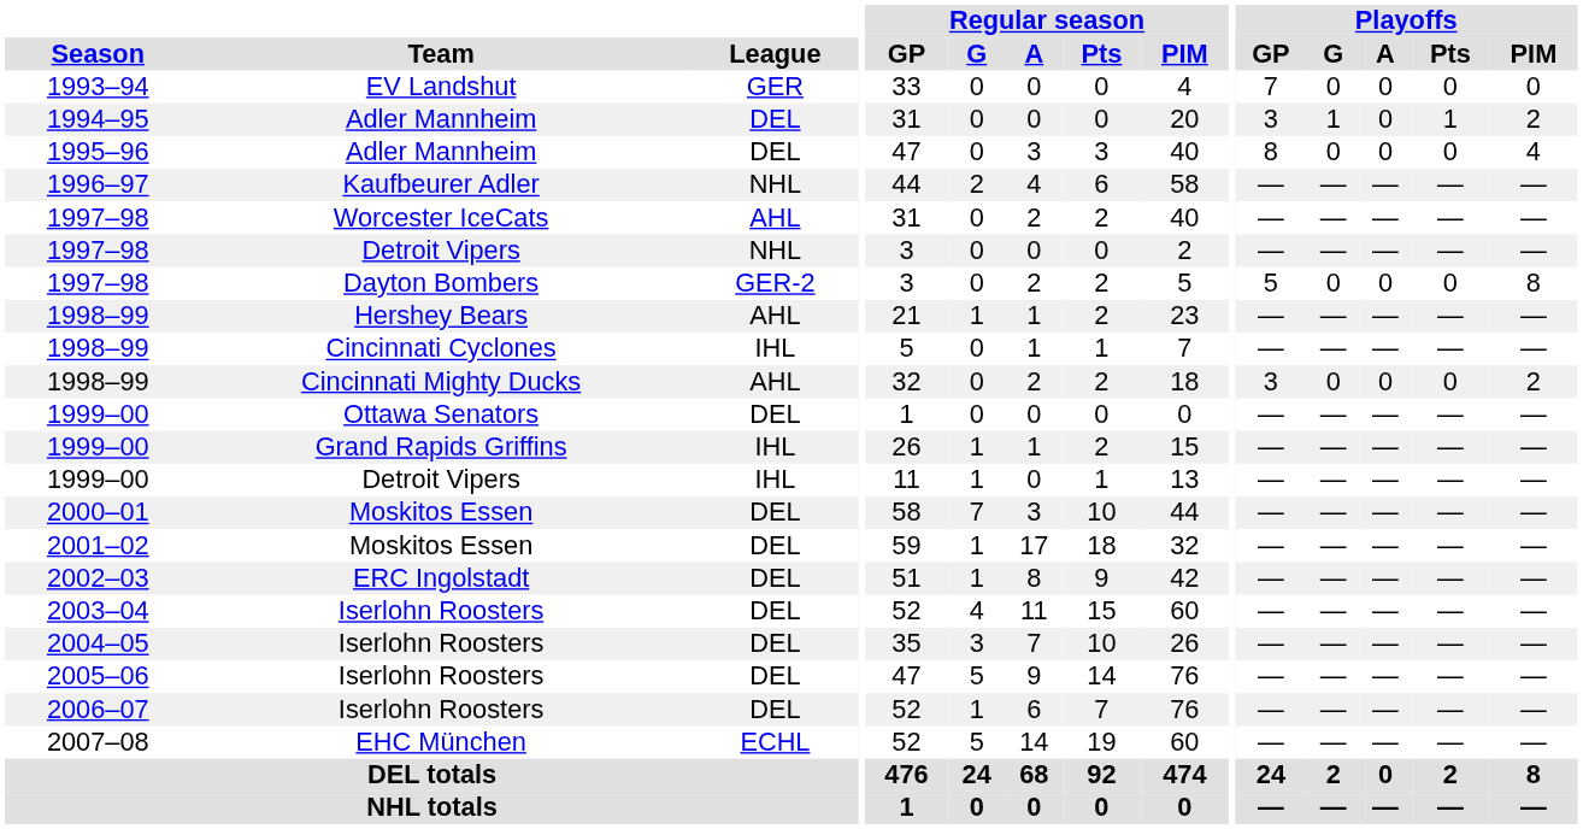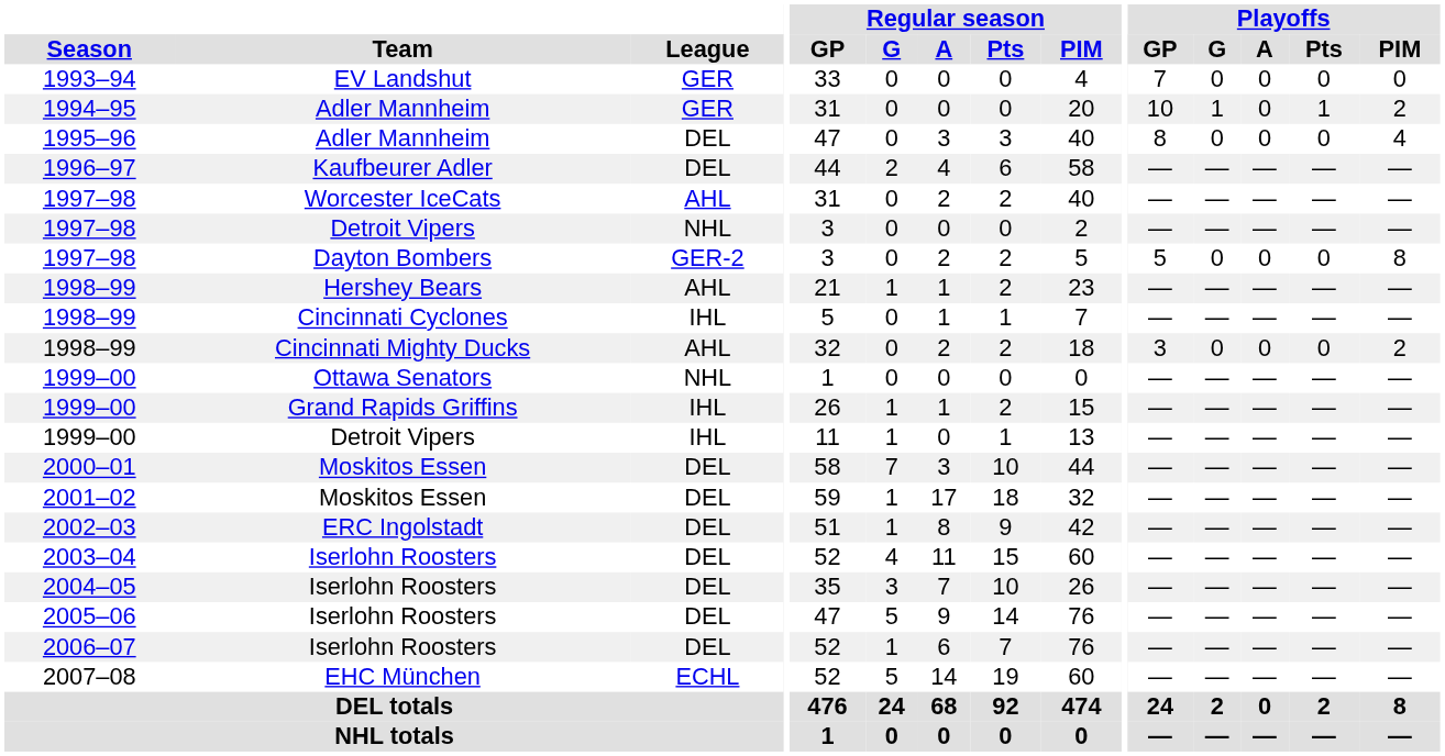 <table border="0" cellpadding="1" cellspacing="0" style="text-align:center; width:60em">
 <tr bgcolor="#e0e0e0">
 <th colspan="3" bgcolor="#ffffff"></th>
 <th rowspan="100" bgcolor="#ffffff"></th>
 <th colspan="5"><a href='#'>Regular season</a></th>
 <th rowspan="100" bgcolor="#ffffff"></th>
 <th colspan="5"><a href='#'>Playoffs</a></th>
 </tr>
 <tr bgcolor="#e0e0e0">
 <th><a href='#'>Season</a></th>
 <th>Team</th>
 <th>League</th>
 <th>GP</th>
 <th><a href='#'>G</a></th>
 <th><a href='#'>A</a></th>
 <th><a href='#'>Pts</a></th>
 <th><a href='#'>PIM</a></th>
 <th>GP</th>
 <th>G</th>
 <th>A</th>
 <th>Pts</th>
 <th>PIM</th>
 </tr>
 <tr>
 <td><a href='#'>1993–94</a></td>
 <td><a href='#'>EV Landshut</a></td>
 <td><a href='#'>GER</a></td>
 <td>33</td>
 <td>0</td>
 <td>0</td>
 <td>0</td>
 <td>4</td>
 <td>7</td>
 <td>0</td>
 <td>0</td>
 <td>0</td>
 <td>0</td>
 </tr>
 <tr bgcolor="#f0f0f0">
 <td><a href='#'>1994–95</a></td>
 <td><a href='#'>Adler Mannheim</a></td>
-<td><a href='#'>DEL</a></td>
+<td><a href='#'>GER</a></td>
 <td>31</td>
 <td>0</td>
 <td>0</td>
 <td>0</td>
 <td>20</td>
-<td>3</td>
+<td>10</td>
 <td>1</td>
 <td>0</td>
 <td>1</td>
 <td>2</td>
 </tr>
 <tr>
 <td><a href='#'>1995–96</a></td>
 <td><a href='#'>Adler Mannheim</a></td>
 <td>DEL</td>
 <td>47</td>
 <td>0</td>
 <td>3</td>
 <td>3</td>
 <td>40</td>
 <td>8</td>
 <td>0</td>
 <td>0</td>
 <td>0</td>
 <td>4</td>
 </tr>
 <tr bgcolor="#f0f0f0">
 <td><a href='#'>1996–97</a></td>
 <td><a href='#'>Kaufbeurer Adler</a></td>
-<td>NHL</td>
+<td>DEL</td>
 <td>44</td>
 <td>2</td>
 <td>4</td>
 <td>6</td>
 <td>58</td>
 <td>—</td>
 <td>—</td>
 <td>—</td>
 <td>—</td>
 <td>—</td>
 </tr>
 <tr>
 <td><a href='#'>1997–98</a></td>
 <td><a href='#'>Worcester IceCats</a></td>
 <td><a href='#'>AHL</a></td>
 <td>31</td>
 <td>0</td>
 <td>2</td>
 <td>2</td>
 <td>40</td>
 <td>—</td>
 <td>—</td>
 <td>—</td>
 <td>—</td>
 <td>—</td>
 </tr>
 <tr bgcolor="#f0f0f0">
 <td><a href='#'>1997–98</a></td>
 <td><a href='#'>Detroit Vipers</a></td>
 <td>NHL</td>
 <td>3</td>
 <td>0</td>
 <td>0</td>
 <td>0</td>
 <td>2</td>
 <td>—</td>
 <td>—</td>
 <td>—</td>
 <td>—</td>
 <td>—</td>
 </tr>
 <tr>
 <td><a href='#'>1997–98</a></td>
 <td><a href='#'>Dayton Bombers</a></td>
 <td><a href='#'>GER-2</a></td>
 <td>3</td>
 <td>0</td>
 <td>2</td>
 <td>2</td>
 <td>5</td>
 <td>5</td>
 <td>0</td>
 <td>0</td>
 <td>0</td>
 <td>8</td>
 </tr>
 <tr bgcolor="#f0f0f0">
 <td><a href='#'>1998–99</a></td>
 <td><a href='#'>Hershey Bears</a></td>
 <td>AHL</td>
 <td>21</td>
 <td>1</td>
 <td>1</td>
 <td>2</td>
 <td>23</td>
 <td>—</td>
 <td>—</td>
 <td>—</td>
 <td>—</td>
 <td>—</td>
 </tr>
 <tr>
 <td><a href='#'>1998–99</a></td>
 <td><a href='#'>Cincinnati Cyclones</a></td>
 <td>IHL</td>
 <td>5</td>
 <td>0</td>
 <td>1</td>
 <td>1</td>
 <td>7</td>
 <td>—</td>
 <td>—</td>
 <td>—</td>
 <td>—</td>
 <td>—</td>
 </tr>
 <tr bgcolor="#f0f0f0">
 <td>1998–99</td>
 <td><a href='#'>Cincinnati Mighty Ducks</a></td>
 <td>AHL</td>
 <td>32</td>
 <td>0</td>
 <td>2</td>
 <td>2</td>
 <td>18</td>
 <td>3</td>
 <td>0</td>
 <td>0</td>
 <td>0</td>
 <td>2</td>
 </tr>
 <tr>
 <td><a href='#'>1999–00</a></td>
 <td><a href='#'>Ottawa Senators</a></td>
-<td>DEL</td>
+<td>NHL</td>
 <td>1</td>
 <td>0</td>
 <td>0</td>
 <td>0</td>
 <td>0</td>
 <td>—</td>
 <td>—</td>
 <td>—</td>
 <td>—</td>
 <td>—</td>
 </tr>
 <tr bgcolor="#f0f0f0">
 <td><a href='#'>1999–00</a></td>
 <td><a href='#'>Grand Rapids Griffins</a></td>
 <td>IHL</td>
 <td>26</td>
 <td>1</td>
 <td>1</td>
 <td>2</td>
 <td>15</td>
 <td>—</td>
 <td>—</td>
 <td>—</td>
 <td>—</td>
 <td>—</td>
 </tr>
 <tr>
 <td>1999–00</td>
 <td>Detroit Vipers</td>
 <td>IHL</td>
 <td>11</td>
 <td>1</td>
 <td>0</td>
 <td>1</td>
 <td>13</td>
 <td>—</td>
 <td>—</td>
 <td>—</td>
 <td>—</td>
 <td>—</td>
 </tr>
 <tr bgcolor="#f0f0f0">
 <td><a href='#'>2000–01</a></td>
 <td><a href='#'>Moskitos Essen</a></td>
 <td>DEL</td>
 <td>58</td>
 <td>7</td>
 <td>3</td>
 <td>10</td>
 <td>44</td>
 <td>—</td>
 <td>—</td>
 <td>—</td>
 <td>—</td>
 <td>—</td>
 </tr>
 <tr>
 <td><a href='#'>2001–02</a></td>
 <td>Moskitos Essen</td>
 <td>DEL</td>
 <td>59</td>
 <td>1</td>
 <td>17</td>
 <td>18</td>
 <td>32</td>
 <td>—</td>
 <td>—</td>
 <td>—</td>
 <td>—</td>
 <td>—</td>
 </tr>
 <tr bgcolor="#f0f0f0">
 <td><a href='#'>2002–03</a></td>
 <td><a href='#'>ERC Ingolstadt</a></td>
 <td>DEL</td>
 <td>51</td>
 <td>1</td>
 <td>8</td>
 <td>9</td>
 <td>42</td>
 <td>—</td>
 <td>—</td>
 <td>—</td>
 <td>—</td>
 <td>—</td>
 </tr>
 <tr>
 <td><a href='#'>2003–04</a></td>
 <td><a href='#'>Iserlohn Roosters</a></td>
 <td>DEL</td>
 <td>52</td>
 <td>4</td>
 <td>11</td>
 <td>15</td>
 <td>60</td>
 <td>—</td>
 <td>—</td>
 <td>—</td>
 <td>—</td>
 <td>—</td>
 </tr>
 <tr bgcolor="#f0f0f0">
 <td><a href='#'>2004–05</a></td>
 <td>Iserlohn Roosters</td>
 <td>DEL</td>
 <td>35</td>
 <td>3</td>
 <td>7</td>
 <td>10</td>
 <td>26</td>
 <td>—</td>
 <td>—</td>
 <td>—</td>
 <td>—</td>
 <td>—</td>
 </tr>
 <tr>
 <td><a href='#'>2005–06</a></td>
 <td>Iserlohn Roosters</td>
 <td>DEL</td>
 <td>47</td>
 <td>5</td>
 <td>9</td>
 <td>14</td>
 <td>76</td>
 <td>—</td>
 <td>—</td>
 <td>—</td>
 <td>—</td>
 <td>—</td>
 </tr>
 <tr bgcolor="#f0f0f0">
 <td><a href='#'>2006–07</a></td>
 <td>Iserlohn Roosters</td>
 <td>DEL</td>
 <td>52</td>
 <td>1</td>
 <td>6</td>
 <td>7</td>
 <td>76</td>
 <td>—</td>
 <td>—</td>
 <td>—</td>
 <td>—</td>
 <td>—</td>
 </tr>
 <tr>
 <td>2007–08</td>
 <td><a href='#'>EHC München</a></td>
 <td><a href='#'>ECHL</a></td>
 <td>52</td>
 <td>5</td>
 <td>14</td>
 <td>19</td>
 <td>60</td>
 <td>—</td>
 <td>—</td>
 <td>—</td>
 <td>—</td>
 <td>—</td>
 </tr>
 <tr bgcolor="#e0e0e0">
 <th colspan="3">DEL totals</th>
 <th>476</th>
 <th>24</th>
 <th>68</th>
 <th>92</th>
 <th>474</th>
 <th>24</th>
 <th>2</th>
 <th>0</th>
 <th>2</th>
 <th>8</th>
 </tr>
 <tr bgcolor="#e0e0e0">
 <th colspan="3">NHL totals</th>
 <th>1</th>
 <th>0</th>
 <th>0</th>
 <th>0</th>
 <th>0</th>
 <th>—</th>
 <th>—</th>
 <th>—</th>
 <th>—</th>
 <th>—</th>
 </tr>
 </table>
